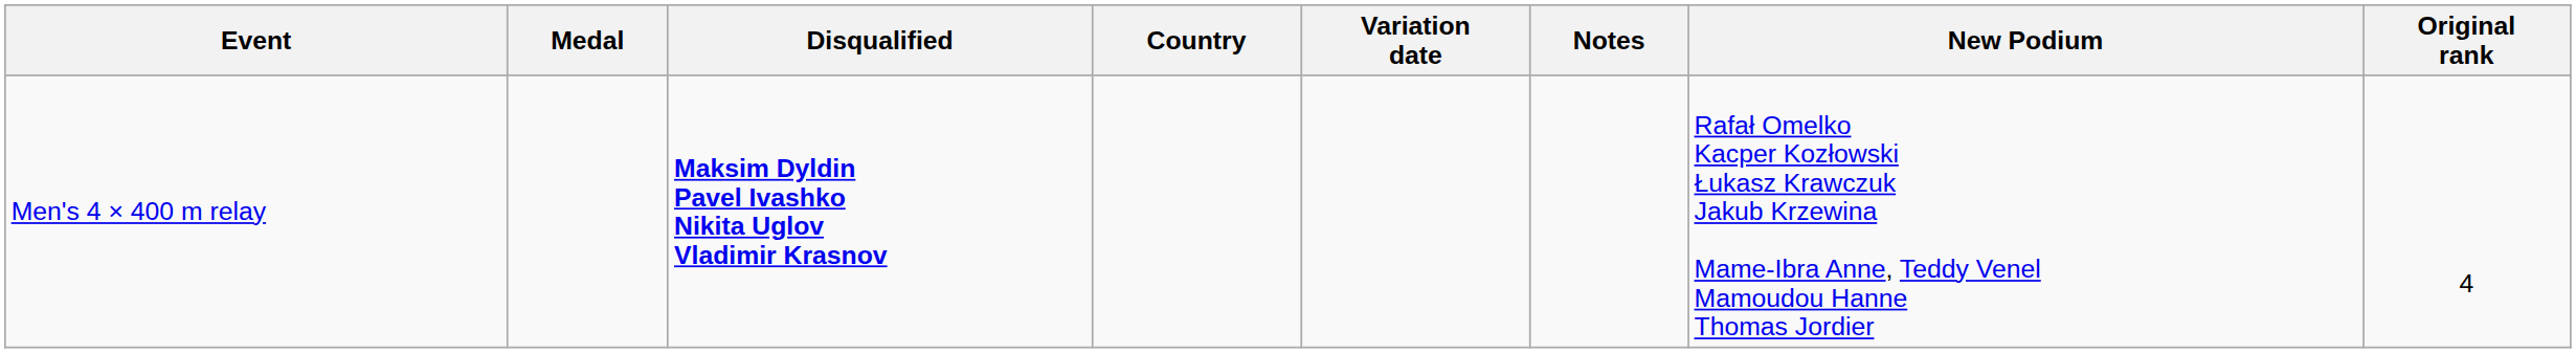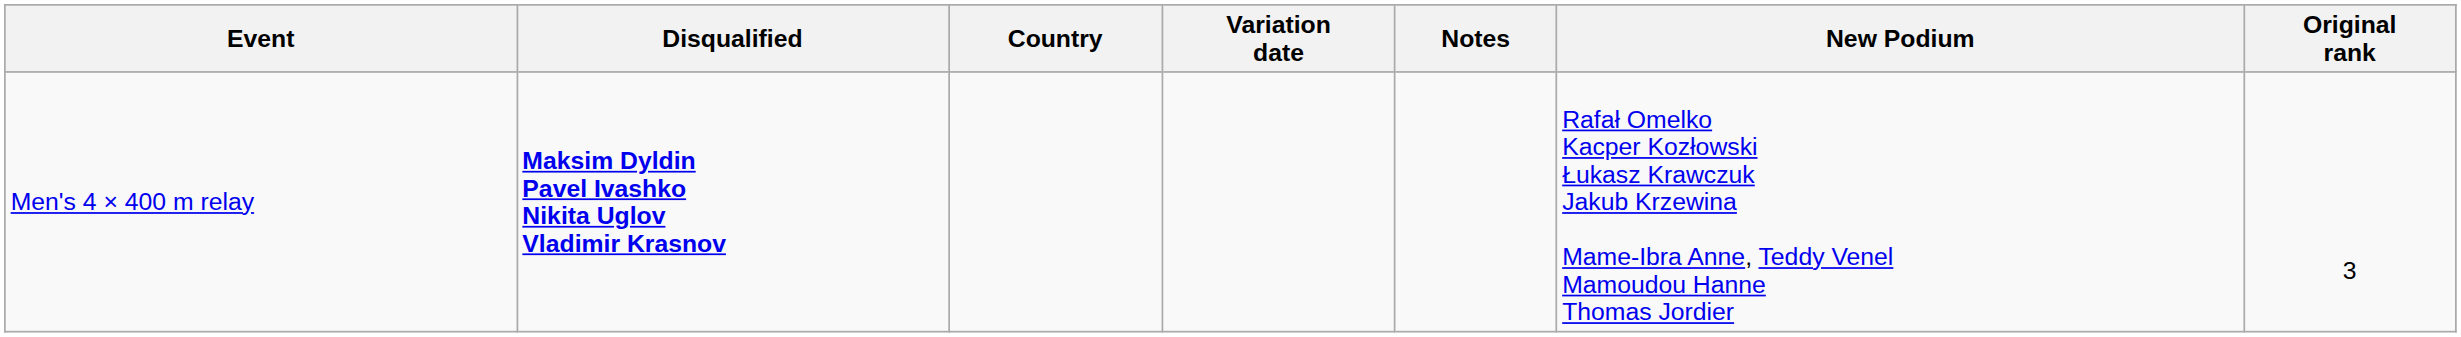 <table class="wikitable sortable" style="width:90%; font-size:90%; text-align:left;">
 <tr>
 <th>Event</th>
-<th>Medal</th>
 <th>Disqualified</th>
 <th>Country</th>
 <th>Variation <br>date</th>
 <th>Notes</th>
 <th>New Podium</th>
 <th>Original<br>rank</th>
 </tr>
 <tr>
 <td><a href='#'>Men's 4 × 400 m relay</a></td>
-<td align=center></td>
 <td><strong><a href='#'>Maksim Dyldin</a><br><a href='#'>Pavel Ivashko</a><br><a href='#'>Nikita Uglov</a><br><a href='#'>Vladimir Krasnov</a></strong></td>
 <td align=left></td>
 <td align=center></td>
 <td align=center></td>
 <td> <br><a href='#'>Rafał Omelko</a><br><a href='#'>Kacper Kozłowski</a><br><a href='#'>Łukasz Krawczuk</a><br><a href='#'>Jakub Krzewina</a><br> <br><a href='#'>Mame-Ibra Anne</a>, <a href='#'>Teddy Venel</a><br><a href='#'>Mamoudou Hanne</a><br><a href='#'>Thomas Jordier</a></td>
-<td align=center> <br><br><br><br><br> 4</td>
+<td align=center> <br><br><br><br><br> 3</td>
 </tr>
 </table>
